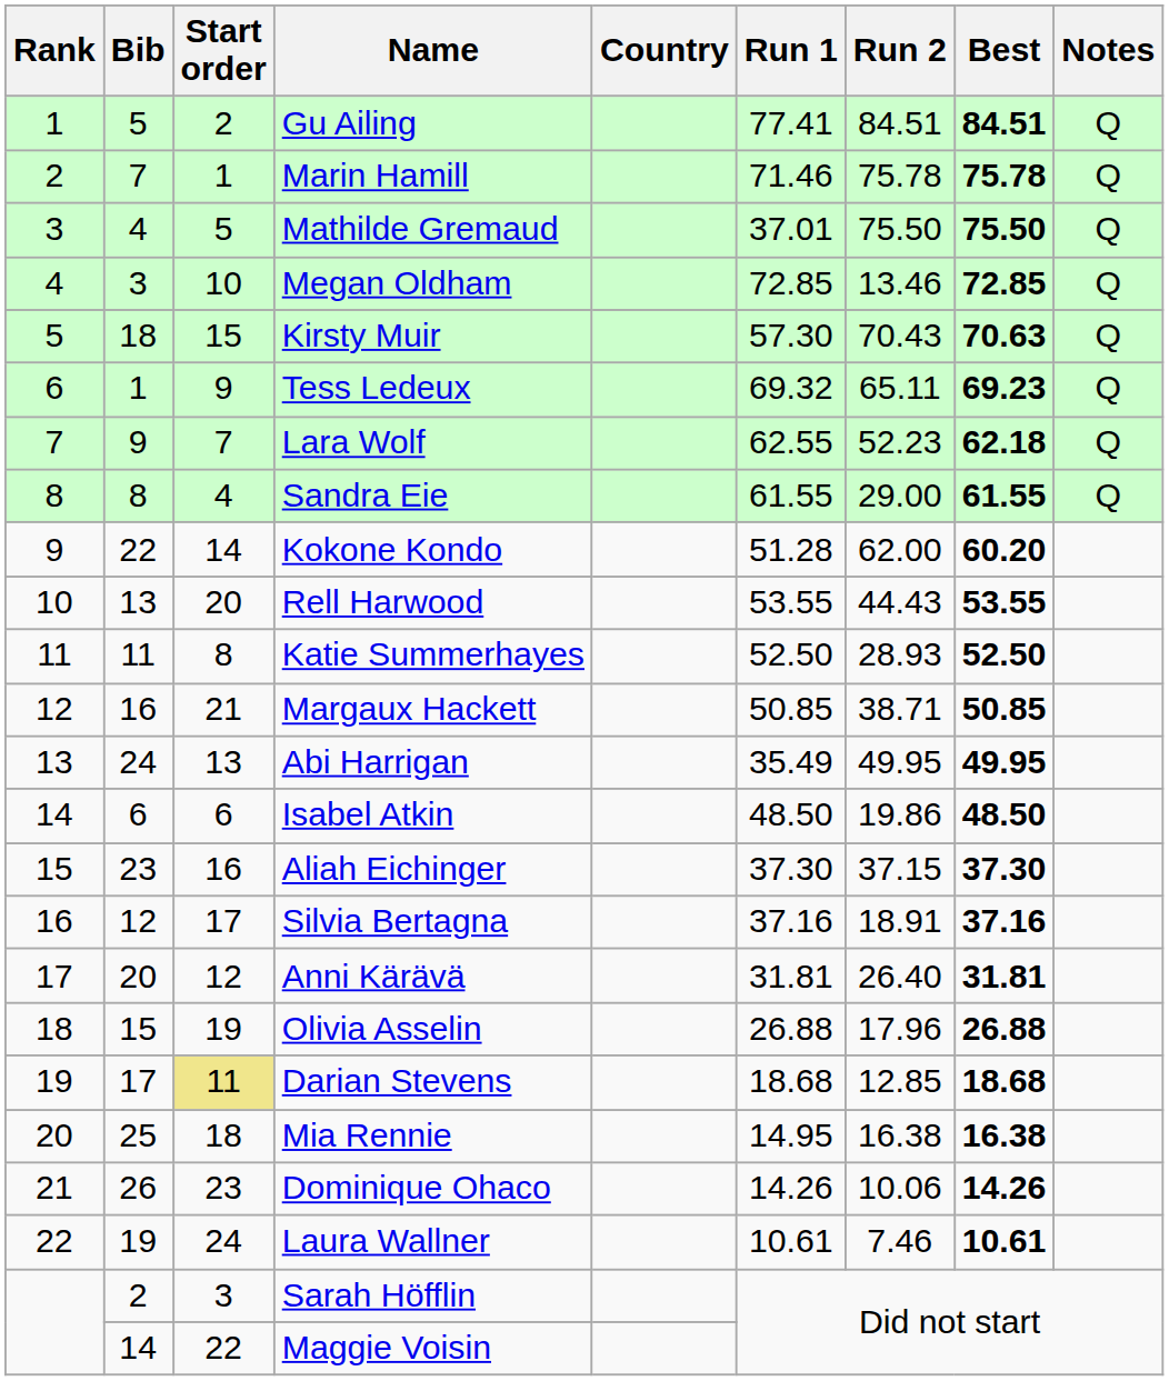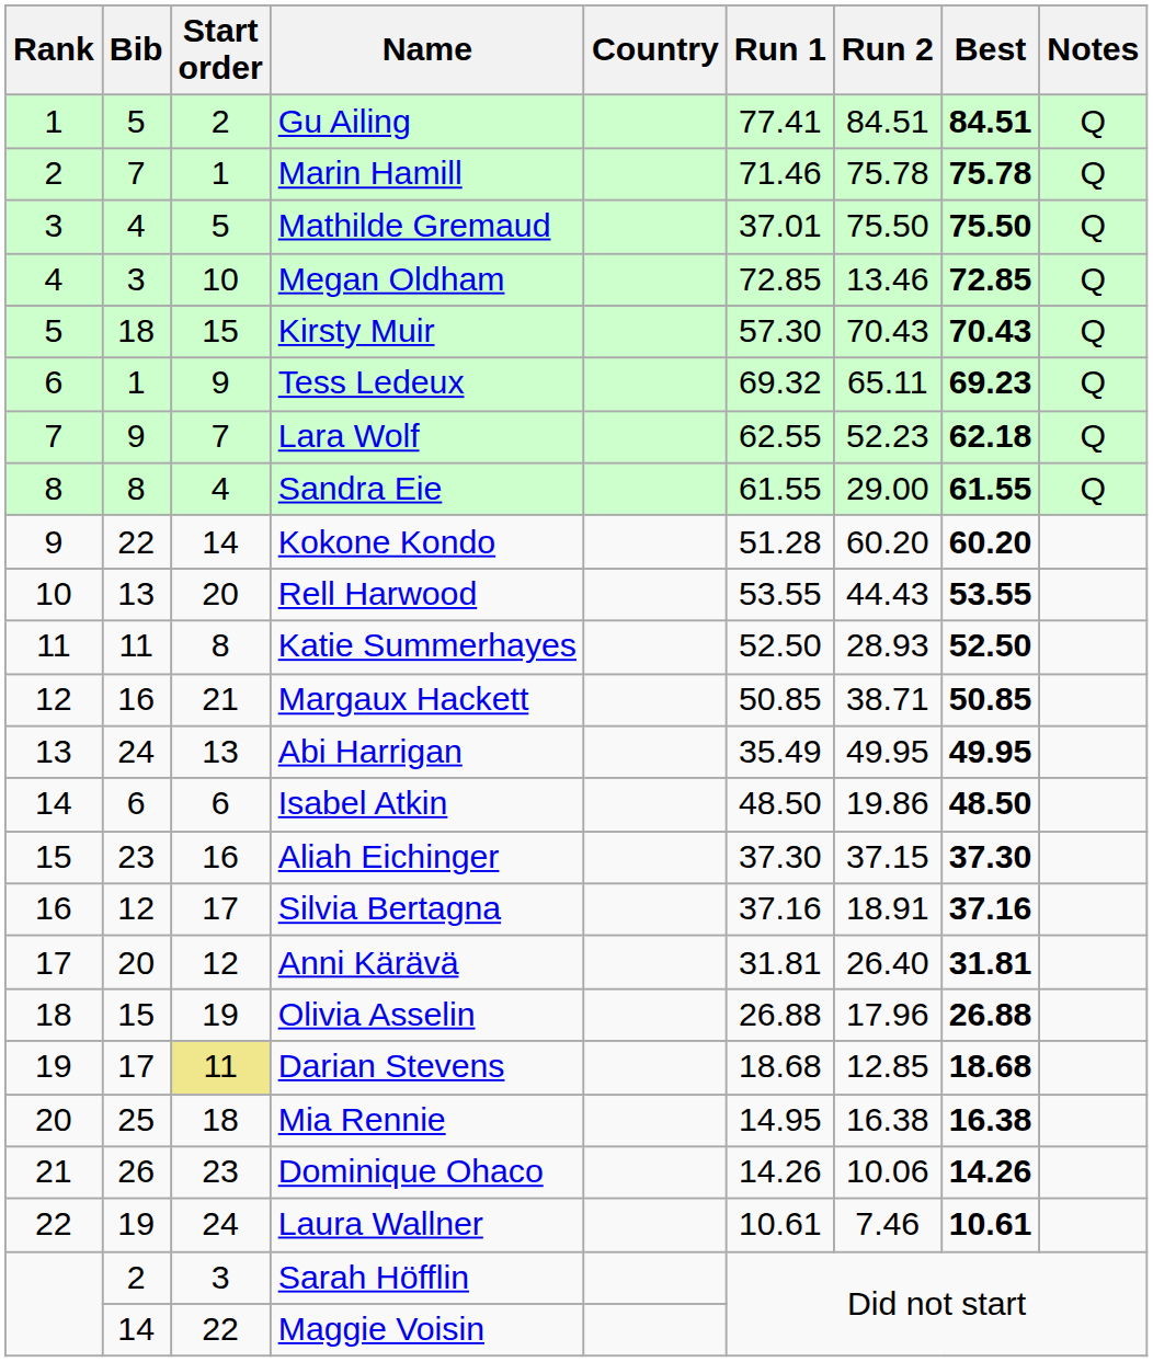 <table class="wikitable sortable" style="text-align:center">
 <tr>
 <th>Rank</th>
 <th>Bib</th>
 <th>Start<br>order</th>
 <th>Name</th>
 <th>Country</th>
 <th>Run 1</th>
 <th>Run 2</th>
 <th>Best</th>
 <th>Notes</th>
 </tr>
 <tr bgcolor=ccffcc>
 <td>1</td>
 <td>5</td>
 <td>2</td>
 <td align=left><a href='#'>Gu Ailing</a></td>
 <td align=left></td>
 <td>77.41</td>
 <td>84.51</td>
 <td><strong>84.51</strong></td>
 <td>Q</td>
 </tr>
 <tr bgcolor=ccffcc>
 <td>2</td>
 <td>7</td>
 <td>1</td>
 <td align=left><a href='#'>Marin Hamill</a></td>
 <td align=left></td>
 <td>71.46</td>
 <td>75.78</td>
 <td><strong>75.78</strong></td>
 <td>Q</td>
 </tr>
 <tr bgcolor=ccffcc>
 <td>3</td>
 <td>4</td>
 <td>5</td>
 <td align=left><a href='#'>Mathilde Gremaud</a></td>
 <td align=left></td>
 <td>37.01</td>
 <td>75.50</td>
 <td><strong>75.50</strong></td>
 <td>Q</td>
 </tr>
 <tr bgcolor=ccffcc>
 <td>4</td>
 <td>3</td>
 <td>10</td>
 <td align=left><a href='#'>Megan Oldham</a></td>
 <td align=left></td>
 <td>72.85</td>
 <td>13.46</td>
 <td><strong>72.85</strong></td>
 <td>Q</td>
 </tr>
 <tr bgcolor=ccffcc>
 <td>5</td>
 <td>18</td>
 <td>15</td>
 <td align=left><a href='#'>Kirsty Muir</a></td>
 <td align=left></td>
 <td>57.30</td>
 <td>70.43</td>
-<td><strong>70.63</strong></td>
+<td><strong>70.43</strong></td>
 <td>Q</td>
 </tr>
 <tr bgcolor=ccffcc>
 <td>6</td>
 <td>1</td>
 <td>9</td>
 <td align=left><a href='#'>Tess Ledeux</a></td>
 <td align=left></td>
 <td>69.32</td>
 <td>65.11</td>
 <td><strong>69.23</strong></td>
 <td>Q</td>
 </tr>
 <tr bgcolor=ccffcc>
 <td>7</td>
 <td>9</td>
 <td>7</td>
 <td align=left><a href='#'>Lara Wolf</a></td>
 <td align=left></td>
 <td>62.55</td>
 <td>52.23</td>
 <td><strong>62.18</strong></td>
 <td>Q</td>
 </tr>
 <tr bgcolor=ccffcc>
 <td>8</td>
 <td>8</td>
 <td>4</td>
 <td align=left><a href='#'>Sandra Eie</a></td>
 <td align=left></td>
 <td>61.55</td>
 <td>29.00</td>
 <td><strong>61.55</strong></td>
 <td>Q</td>
 </tr>
 <tr>
 <td>9</td>
 <td>22</td>
 <td>14</td>
 <td align=left><a href='#'>Kokone Kondo</a></td>
 <td align=left></td>
 <td>51.28</td>
-<td>62.00</td>
+<td>60.20</td>
 <td><strong>60.20</strong></td>
 <td></td>
 </tr>
 <tr>
 <td>10</td>
 <td>13</td>
 <td>20</td>
 <td align=left><a href='#'>Rell Harwood</a></td>
 <td align=left></td>
 <td>53.55</td>
 <td>44.43</td>
 <td><strong>53.55</strong></td>
 <td></td>
 </tr>
 <tr>
 <td>11</td>
 <td>11</td>
 <td>8</td>
 <td align=left><a href='#'>Katie Summerhayes</a></td>
 <td align=left></td>
 <td>52.50</td>
 <td>28.93</td>
 <td><strong>52.50</strong></td>
 <td></td>
 </tr>
 <tr>
 <td>12</td>
 <td>16</td>
 <td>21</td>
 <td align=left><a href='#'>Margaux Hackett</a></td>
 <td align=left></td>
 <td>50.85</td>
 <td>38.71</td>
 <td><strong>50.85</strong></td>
 <td></td>
 </tr>
 <tr>
 <td>13</td>
 <td>24</td>
 <td>13</td>
 <td align=left><a href='#'>Abi Harrigan</a></td>
 <td align=left></td>
 <td>35.49</td>
 <td>49.95</td>
 <td><strong>49.95</strong></td>
 <td></td>
 </tr>
 <tr>
 <td>14</td>
 <td>6</td>
 <td>6</td>
 <td align=left><a href='#'>Isabel Atkin</a></td>
 <td align=left></td>
 <td>48.50</td>
 <td>19.86</td>
 <td><strong>48.50</strong></td>
 <td></td>
 </tr>
 <tr>
 <td>15</td>
 <td>23</td>
 <td>16</td>
 <td align=left><a href='#'>Aliah Eichinger</a></td>
 <td align=left></td>
 <td>37.30</td>
 <td>37.15</td>
 <td><strong>37.30</strong></td>
 <td></td>
 </tr>
 <tr>
 <td>16</td>
 <td>12</td>
 <td>17</td>
 <td align=left><a href='#'>Silvia Bertagna</a></td>
 <td align=left></td>
 <td>37.16</td>
 <td>18.91</td>
 <td><strong>37.16</strong></td>
 <td></td>
 </tr>
 <tr>
 <td>17</td>
 <td>20</td>
 <td>12</td>
 <td align=left><a href='#'>Anni Kärävä</a></td>
 <td align=left></td>
 <td>31.81</td>
 <td>26.40</td>
 <td><strong>31.81</strong></td>
 <td></td>
 </tr>
 <tr>
 <td>18</td>
 <td>15</td>
 <td>19</td>
 <td align=left><a href='#'>Olivia Asselin</a></td>
 <td align=left></td>
 <td>26.88</td>
 <td>17.96</td>
 <td><strong>26.88</strong></td>
 <td></td>
 </tr>
 <tr>
 <td>19</td>
 <td>17</td>
 <td style="background: khaki;">11</td>
 <td align=left><a href='#'>Darian Stevens</a></td>
 <td align=left></td>
 <td>18.68</td>
 <td>12.85</td>
 <td><strong>18.68</strong></td>
 <td></td>
 </tr>
 <tr>
 <td>20</td>
 <td>25</td>
 <td>18</td>
 <td align=left><a href='#'>Mia Rennie</a></td>
 <td align=left></td>
 <td>14.95</td>
 <td>16.38</td>
 <td><strong>16.38</strong></td>
 <td></td>
 </tr>
 <tr>
 <td>21</td>
 <td>26</td>
 <td>23</td>
 <td align=left><a href='#'>Dominique Ohaco</a></td>
 <td align=left></td>
 <td>14.26</td>
 <td>10.06</td>
 <td><strong>14.26</strong></td>
 <td></td>
 </tr>
 <tr>
 <td>22</td>
 <td>19</td>
 <td>24</td>
 <td align=left><a href='#'>Laura Wallner</a></td>
 <td align=left></td>
 <td>10.61</td>
 <td>7.46</td>
 <td><strong>10.61</strong></td>
 <td></td>
 </tr>
 <tr>
 <td rowspan=2></td>
 <td>2</td>
 <td>3</td>
 <td align=left><a href='#'>Sarah Höfflin</a></td>
 <td align=left></td>
 <td colspan=4 rowspan=2>Did not start</td>
 </tr>
 <tr>
 <td>14</td>
 <td>22</td>
 <td align=left><a href='#'>Maggie Voisin</a></td>
 <td align=left></td>
 </tr>
 </table>
